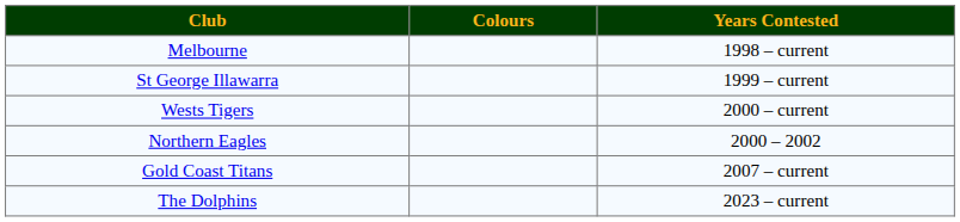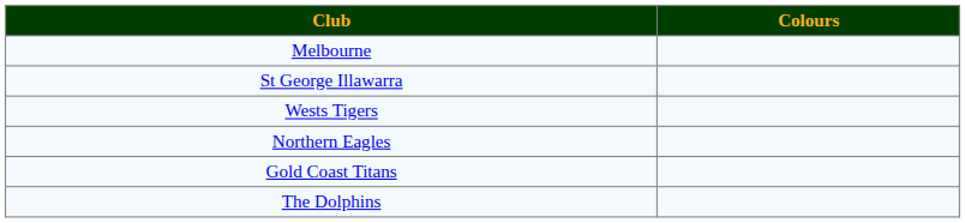 <table border="1" cellpadding="3" cellspacing="0" style="border-collapse:collapse; font-size:90%; width:60%;">
 <tr style="background:#003D01;">
 <th style="color:#F9B41B;" "width:45%;">Club</th>
 <th style="color:#F9B41B;" "width:10%;">Colours</th>
-<th style="color:#F9B41B;" "width:45%;">Years Contested</th>
 </tr>
 <tr style="text-align:center; background:#f5faff;">
 <td><a href='#'>Melbourne</a></td>
 <td></td>
-<td>1998 – current</td>
 </tr>
 <tr style="text-align:center; background:#f5faff;">
 <td><a href='#'>St George Illawarra</a></td>
 <td></td>
-<td>1999 – current</td>
 </tr>
 <tr style="text-align:center; background:#f5faff;">
 <td><a href='#'>Wests Tigers</a></td>
 <td></td>
-<td>2000 – current</td>
 </tr>
 <tr style="text-align:center; background:#f5faff;">
 <td><a href='#'>Northern Eagles</a></td>
 <td></td>
-<td>2000   –   2002</td>
 </tr>
 <tr style="text-align:center; background:#f5faff;">
 <td><a href='#'>Gold Coast Titans</a></td>
 <td></td>
-<td>2007 – current</td>
 </tr>
 <tr style="text-align:center; background:#f5faff;">
 <td><a href='#'>The Dolphins</a></td>
 <td></td>
-<td>2023 – current</td>
 </tr>
 </table>
